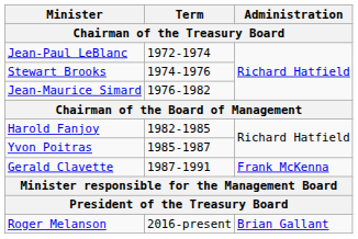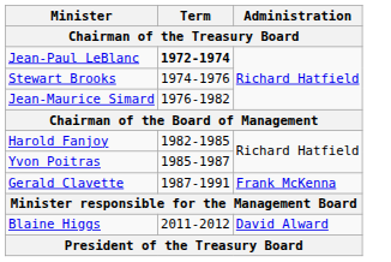 <table class="wikitable">
 <tr>
 <th>Minister</th>
 <th>Term</th>
 <th>Administration</th>
 </tr>
 <tr>
 <th colspan=3>Chairman of the Treasury Board</th>
 </tr>
 <tr>
 <td><a href='#'>Jean-Paul LeBlanc</a></td>
-<td>1972-1974</td>
+<td><strong>1972-1974</strong></td>
 <td rowspan=3><a href='#'>Richard Hatfield</a></td>
 </tr>
 <tr>
 <td><a href='#'>Stewart Brooks</a></td>
 <td>1974-1976</td>
 </tr>
 <tr>
 <td><a href='#'>Jean-Maurice Simard</a></td>
 <td>1976-1982</td>
 </tr>
 <tr>
 <th colspan=3>Chairman of the Board of Management</th>
 </tr>
 <tr>
 <td><a href='#'>Harold Fanjoy</a></td>
 <td>1982-1985</td>
 <td rowspan=2>Richard Hatfield</td>
 </tr>
 <tr>
 <td><a href='#'>Yvon Poitras</a></td>
 <td>1985-1987</td>
 </tr>
 <tr>
 <td><a href='#'>Gerald Clavette</a></td>
 <td>1987-1991</td>
 <td><a href='#'>Frank McKenna</a></td>
 </tr>
 <tr>
 <th colspan=3>Minister responsible for the Management Board</th>
 </tr>
 <tr>
+<td><a href='#'>Blaine Higgs</a></td>
+<td>2011-2012</td>
+<td><a href='#'>David Alward</a></td>
+</tr>
+<tr>
 <th colspan=3>President of the Treasury Board</th>
 </tr>
-<tr>
-<td><a href='#'>Roger Melanson</a></td>
-<td>2016-present</td>
-<td><a href='#'>Brian Gallant</a></td>
-</tr>
 </table>
